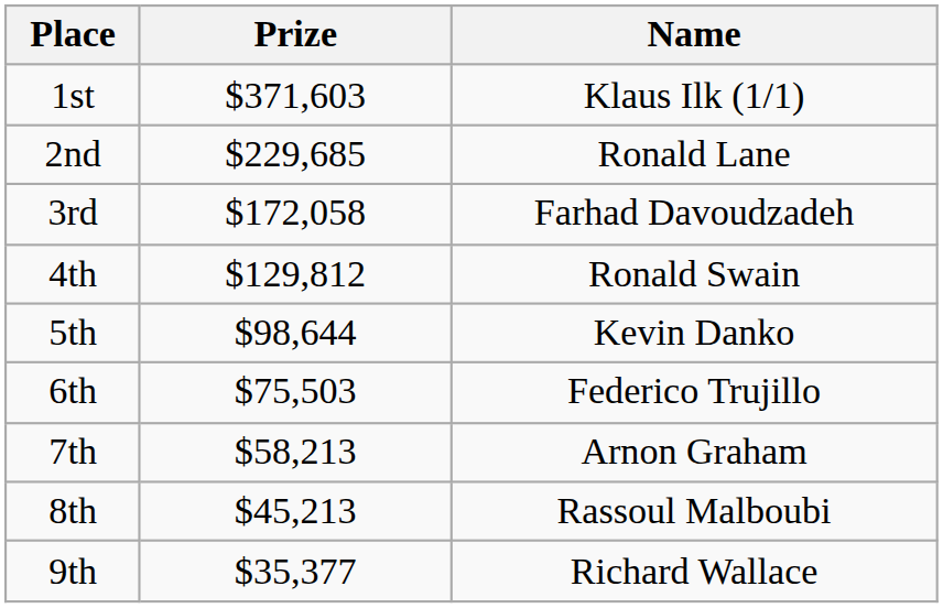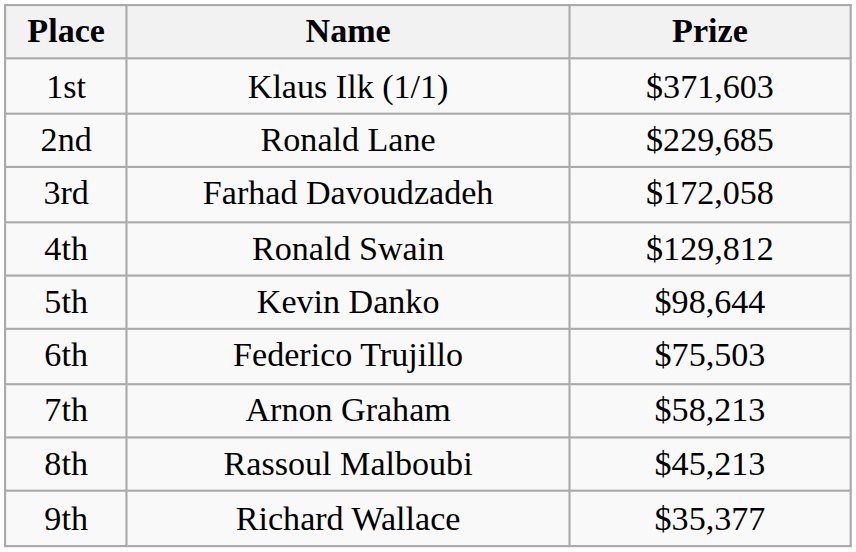 <table class="wikitable">
 <tr>
 <th width="50">Place</th>
+<th width="200">Name</th>
 <th width="125">Prize</th>
-<th width="200">Name</th>
 </tr>
 <tr>
 <td align = "center">1st</td>
+<td align = "center"> Klaus Ilk (1/1)</td>
 <td align = "center">$371,603</td>
-<td align = "center"> Klaus Ilk (1/1)</td>
 </tr>
 <tr>
 <td align = "center">2nd</td>
+<td align = "center"> Ronald Lane</td>
 <td align = "center">$229,685</td>
-<td align = "center"> Ronald Lane</td>
 </tr>
 <tr>
 <td align = "center">3rd</td>
+<td align = "center"> Farhad Davoudzadeh</td>
 <td align = "center">$172,058</td>
-<td align = "center"> Farhad Davoudzadeh</td>
 </tr>
 <tr>
 <td align = "center">4th</td>
+<td align = "center"> Ronald Swain</td>
 <td align = "center">$129,812</td>
-<td align = "center"> Ronald Swain</td>
 </tr>
 <tr>
 <td align = "center">5th</td>
+<td align = "center"> Kevin Danko</td>
 <td align = "center">$98,644</td>
-<td align = "center"> Kevin Danko</td>
 </tr>
 <tr>
 <td align = "center">6th</td>
+<td align = "center"> Federico Trujillo</td>
 <td align = "center">$75,503</td>
-<td align = "center"> Federico Trujillo</td>
 </tr>
 <tr>
 <td align = "center">7th</td>
+<td align = "center"> Arnon Graham</td>
 <td align = "center">$58,213</td>
-<td align = "center"> Arnon Graham</td>
 </tr>
 <tr>
 <td align = "center">8th</td>
+<td align = "center"> Rassoul Malboubi</td>
 <td align = "center">$45,213</td>
-<td align = "center"> Rassoul Malboubi</td>
 </tr>
 <tr>
 <td align = "center">9th</td>
+<td align = "center"> Richard Wallace</td>
 <td align = "center">$35,377</td>
-<td align = "center"> Richard Wallace</td>
 </tr>
 </table>
